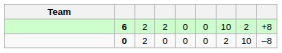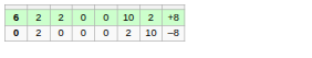 <table class="wikitable" style="text-align: center; font-size: 90%;">
 <tr>
-<th width="165">Team</th>
 <th width="25"></th>
 <th width="25"></th>
 <th width="25"></th>
 <th width="25"></th>
 <th width="25"></th>
 <th width="25"></th>
 <th width="25"></th>
 <th width="25"></th>
 </tr>
 <tr bgcolor=#ccffcc>
-<td align=left></td>
 <td><strong>6</strong></td>
 <td>2</td>
 <td>2</td>
 <td>0</td>
 <td>0</td>
 <td>10</td>
 <td>2</td>
 <td>+8</td>
 </tr>
 <tr>
-<td align=left></td>
 <td><strong>0</strong></td>
 <td>2</td>
 <td>0</td>
 <td>0</td>
 <td>0</td>
 <td>2</td>
 <td>10</td>
 <td>–8</td>
 </tr>
 </table>
